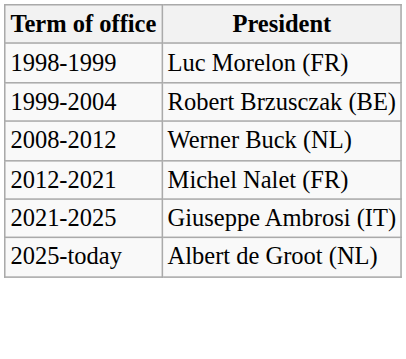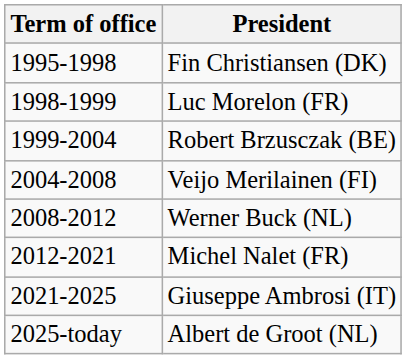 <table class="wikitable">
 <tr>
 <th>Term of office</th>
 <th>President</th>
+</tr>
+<tr>
+<td>1995-1998</td>
+<td>Fin Christiansen (DK)</td>
 </tr>
 <tr>
 <td>1998-1999</td>
 <td>Luc Morelon (FR)</td>
 </tr>
 <tr>
 <td>1999-2004</td>
 <td>Robert Brzusczak (BE)</td>
+</tr>
+<tr>
+<td>2004-2008</td>
+<td>Veijo Merilainen (FI)</td>
 </tr>
 <tr>
 <td>2008-2012</td>
 <td>Werner Buck (NL)</td>
 </tr>
 <tr>
 <td>2012-2021</td>
 <td>Michel Nalet (FR)</td>
 </tr>
 <tr>
 <td>2021-2025</td>
 <td>Giuseppe Ambrosi (IT)</td>
 </tr>
 <tr>
 <td>2025-today</td>
 <td>Albert de Groot (NL)</td>
 </tr>
 </table>
